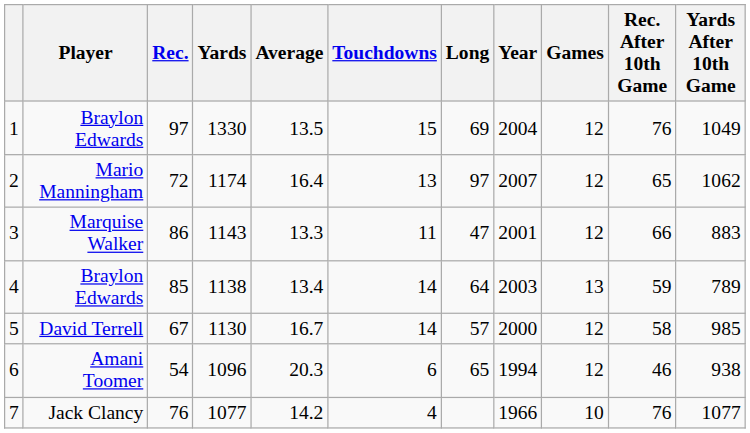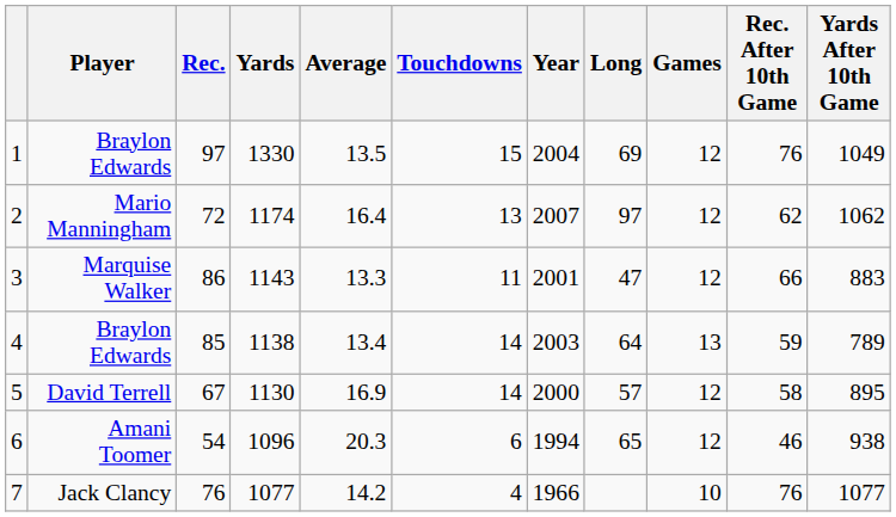 <table class="wikitable" style="text-align:right">
 <tr style="text-align: center">
 <th></th>
 <th>Player</th>
 <th><a href='#'>Rec.</a></th>
 <th>Yards</th>
 <th>Average</th>
 <th><a href='#'>Touchdowns</a></th>
+<th>Year</th>
 <th>Long</th>
-<th>Year</th>
 <th>Games</th>
 <th>Rec. After<br>10th Game</th>
 <th>Yards After<br>10th Game</th>
 </tr>
 <tr>
 <td>1</td>
 <td><a href='#'>Braylon Edwards</a></td>
 <td>97</td>
 <td>1330</td>
 <td>13.5</td>
 <td>15</td>
+<td>2004</td>
 <td>69</td>
-<td>2004</td>
 <td>12</td>
 <td>76</td>
 <td>1049</td>
 </tr>
 <tr>
 <td>2</td>
 <td><a href='#'>Mario Manningham</a></td>
 <td>72</td>
 <td>1174</td>
 <td>16.4</td>
 <td>13</td>
+<td>2007</td>
 <td>97</td>
-<td>2007</td>
 <td>12</td>
-<td>65</td>
+<td>62</td>
 <td>1062</td>
 </tr>
 <tr>
 <td>3</td>
 <td><a href='#'>Marquise Walker</a></td>
 <td>86</td>
 <td>1143</td>
 <td>13.3</td>
 <td>11</td>
+<td>2001</td>
 <td>47</td>
-<td>2001</td>
 <td>12</td>
 <td>66</td>
 <td>883</td>
 </tr>
 <tr>
 <td>4</td>
 <td><a href='#'>Braylon Edwards</a></td>
 <td>85</td>
 <td>1138</td>
 <td>13.4</td>
 <td>14</td>
+<td>2003</td>
 <td>64</td>
-<td>2003</td>
 <td>13</td>
 <td>59</td>
 <td>789</td>
 </tr>
 <tr>
 <td>5</td>
 <td><a href='#'>David Terrell</a></td>
 <td>67</td>
 <td>1130</td>
-<td>16.7</td>
+<td>16.9</td>
 <td>14</td>
+<td>2000</td>
 <td>57</td>
-<td>2000</td>
 <td>12</td>
 <td>58</td>
-<td>985</td>
+<td>895</td>
 </tr>
 <tr>
 <td>6</td>
 <td><a href='#'>Amani Toomer</a></td>
 <td>54</td>
 <td>1096</td>
 <td>20.3</td>
 <td>6</td>
+<td>1994</td>
 <td>65</td>
-<td>1994</td>
 <td>12</td>
 <td>46</td>
 <td>938</td>
 </tr>
 <tr>
 <td>7</td>
 <td>Jack Clancy</td>
 <td>76</td>
 <td>1077</td>
 <td>14.2</td>
 <td>4</td>
+<td>1966</td>
 <td></td>
-<td>1966</td>
 <td>10</td>
 <td>76</td>
 <td>1077</td>
 </tr>
 </table>
